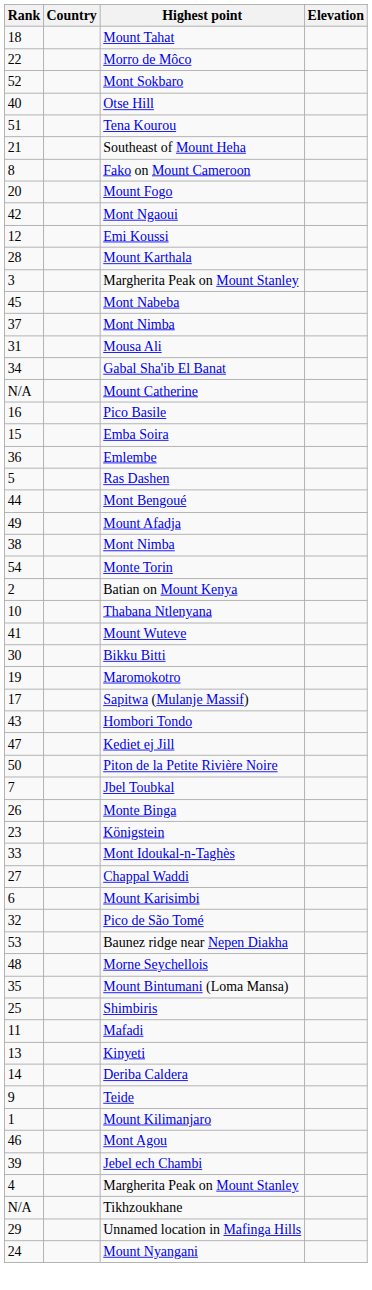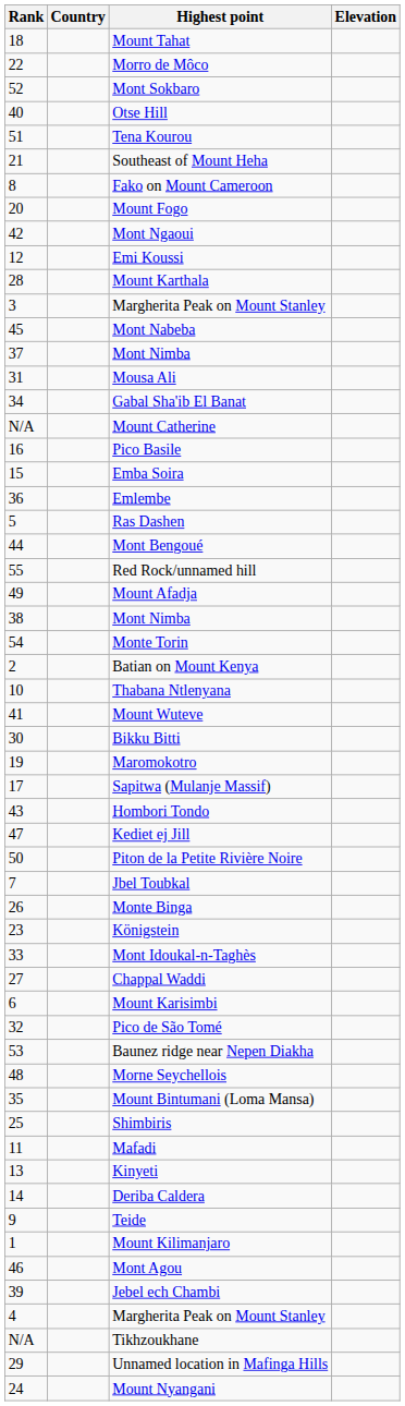 <table class="wikitable sortable">
 <tr>
 <th scope"col">Rank</th>
 <th scope"col">Country</th>
 <th scope"col">Highest point</th>
 <th scope"col" data-sort-type="number">Elevation</th>
 </tr>
 <tr>
 <td>18</td>
 <td></td>
 <td><a href='#'>Mount Tahat</a></td>
 <td></td>
 </tr>
 <tr>
 <td>22</td>
 <td></td>
 <td><a href='#'>Morro de Môco</a></td>
 <td></td>
 </tr>
 <tr>
 <td>52</td>
 <td></td>
 <td><a href='#'>Mont Sokbaro</a></td>
 <td></td>
 </tr>
 <tr>
 <td>40</td>
 <td></td>
 <td><a href='#'>Otse Hill</a></td>
 <td></td>
 </tr>
 <tr>
 <td>51</td>
 <td></td>
 <td><a href='#'>Tena Kourou</a></td>
 <td></td>
 </tr>
 <tr>
 <td>21</td>
 <td></td>
 <td>Southeast of <a href='#'>Mount Heha</a></td>
 <td></td>
 </tr>
 <tr>
 <td>8</td>
 <td></td>
 <td><a href='#'>Fako</a> on <a href='#'>Mount Cameroon</a></td>
 <td></td>
 </tr>
 <tr>
 <td>20</td>
 <td></td>
 <td><a href='#'>Mount Fogo</a></td>
 <td></td>
 </tr>
 <tr>
 <td>42</td>
 <td></td>
 <td><a href='#'>Mont Ngaoui</a></td>
 <td></td>
 </tr>
 <tr>
 <td>12</td>
 <td></td>
 <td><a href='#'>Emi Koussi</a></td>
 <td></td>
 </tr>
 <tr>
 <td>28</td>
 <td></td>
 <td><a href='#'>Mount Karthala</a></td>
 <td></td>
 </tr>
 <tr>
 <td>3</td>
 <td></td>
 <td>Margherita Peak on <a href='#'>Mount Stanley</a></td>
 <td></td>
 </tr>
 <tr>
 <td>45</td>
 <td></td>
 <td><a href='#'>Mont Nabeba</a></td>
 <td></td>
 </tr>
 <tr>
 <td>37</td>
 <td></td>
 <td><a href='#'>Mont Nimba</a></td>
 <td></td>
 </tr>
 <tr>
 <td>31</td>
 <td></td>
 <td><a href='#'>Mousa Ali</a></td>
 <td></td>
 </tr>
 <tr>
 <td>34</td>
 <td></td>
 <td><a href='#'>Gabal Sha'ib El Banat</a></td>
 <td></td>
 </tr>
 <tr>
 <td>N/A</td>
 <td></td>
 <td><a href='#'>Mount Catherine</a></td>
 <td></td>
 </tr>
 <tr>
 <td>16</td>
 <td></td>
 <td><a href='#'>Pico Basile</a></td>
 <td></td>
 </tr>
 <tr>
 <td>15</td>
 <td></td>
 <td><a href='#'>Emba Soira</a></td>
 <td></td>
 </tr>
 <tr>
 <td>36</td>
 <td></td>
 <td><a href='#'>Emlembe</a></td>
 <td></td>
 </tr>
 <tr>
 <td>5</td>
 <td></td>
 <td><a href='#'>Ras Dashen</a></td>
 <td></td>
 </tr>
 <tr>
 <td>44</td>
 <td></td>
 <td><a href='#'>Mont Bengoué</a></td>
+<td></td>
+</tr>
+<tr>
+<td>55</td>
+<td></td>
+<td>Red Rock/unnamed hill</td>
 <td></td>
 </tr>
 <tr>
 <td>49</td>
 <td></td>
 <td><a href='#'>Mount Afadja</a></td>
 <td></td>
 </tr>
 <tr>
 <td>38</td>
 <td></td>
 <td><a href='#'>Mont Nimba</a></td>
 <td></td>
 </tr>
 <tr>
 <td>54</td>
 <td></td>
 <td><a href='#'>Monte Torin</a></td>
 <td></td>
 </tr>
 <tr>
 <td>2</td>
 <td></td>
 <td>Batian on <a href='#'>Mount Kenya</a></td>
 <td></td>
 </tr>
 <tr>
 <td>10</td>
 <td></td>
 <td><a href='#'>Thabana Ntlenyana</a></td>
 <td></td>
 </tr>
 <tr>
 <td>41</td>
 <td></td>
 <td><a href='#'>Mount Wuteve</a></td>
 <td></td>
 </tr>
 <tr>
 <td>30</td>
 <td></td>
 <td><a href='#'>Bikku Bitti</a></td>
 <td></td>
 </tr>
 <tr>
 <td>19</td>
 <td></td>
 <td><a href='#'>Maromokotro</a></td>
 <td></td>
 </tr>
 <tr>
 <td>17</td>
 <td></td>
 <td><a href='#'>Sapitwa</a> (<a href='#'>Mulanje Massif</a>)</td>
 <td></td>
 </tr>
 <tr>
 <td>43</td>
 <td></td>
 <td><a href='#'>Hombori Tondo</a></td>
 <td></td>
 </tr>
 <tr>
 <td>47</td>
 <td></td>
 <td><a href='#'>Kediet ej Jill</a></td>
 <td></td>
 </tr>
 <tr>
 <td>50</td>
 <td></td>
 <td><a href='#'>Piton de la Petite Rivière Noire</a></td>
 <td></td>
 </tr>
 <tr>
 <td>7</td>
 <td></td>
 <td><a href='#'>Jbel Toubkal</a></td>
 <td></td>
 </tr>
 <tr>
 <td>26</td>
 <td></td>
 <td><a href='#'>Monte Binga</a></td>
 <td></td>
 </tr>
 <tr>
 <td>23</td>
 <td></td>
 <td><a href='#'>Königstein</a></td>
 <td></td>
 </tr>
 <tr>
 <td>33</td>
 <td></td>
 <td><a href='#'>Mont Idoukal-n-Taghès</a></td>
 <td></td>
 </tr>
 <tr>
 <td>27</td>
 <td></td>
 <td><a href='#'>Chappal Waddi</a></td>
 <td></td>
 </tr>
 <tr>
 <td>6</td>
 <td></td>
 <td><a href='#'>Mount Karisimbi</a></td>
 <td></td>
 </tr>
 <tr>
 <td>32</td>
 <td></td>
 <td><a href='#'>Pico de São Tomé</a></td>
 <td></td>
 </tr>
 <tr>
 <td>53</td>
 <td></td>
 <td>Baunez ridge near <a href='#'>Nepen Diakha</a></td>
 <td></td>
 </tr>
 <tr>
 <td>48</td>
 <td></td>
 <td><a href='#'>Morne Seychellois</a></td>
 <td></td>
 </tr>
 <tr>
 <td>35</td>
 <td></td>
 <td><a href='#'>Mount Bintumani</a> (Loma Mansa)</td>
 <td></td>
 </tr>
 <tr>
 <td>25</td>
 <td></td>
 <td><a href='#'>Shimbiris</a></td>
 <td></td>
 </tr>
 <tr>
 <td>11</td>
 <td></td>
 <td><a href='#'>Mafadi</a></td>
 <td></td>
 </tr>
 <tr>
 <td>13</td>
 <td></td>
 <td><a href='#'>Kinyeti</a></td>
 <td></td>
 </tr>
 <tr>
 <td>14</td>
 <td></td>
 <td><a href='#'>Deriba Caldera</a></td>
 <td></td>
 </tr>
 <tr>
 <td>9</td>
 <td></td>
 <td><a href='#'>Teide</a></td>
 <td></td>
 </tr>
 <tr>
 <td>1</td>
 <td></td>
 <td><a href='#'>Mount Kilimanjaro</a></td>
 <td></td>
 </tr>
 <tr>
 <td>46</td>
 <td></td>
 <td><a href='#'>Mont Agou</a></td>
 <td></td>
 </tr>
 <tr>
 <td>39</td>
 <td></td>
 <td><a href='#'>Jebel ech Chambi</a></td>
 <td></td>
 </tr>
 <tr>
 <td>4</td>
 <td></td>
 <td>Margherita Peak on <a href='#'>Mount Stanley</a></td>
 <td></td>
 </tr>
 <tr>
 <td>N/A</td>
 <td><em></em></td>
 <td>Tikhzoukhane</td>
 <td></td>
 </tr>
 <tr>
 <td>29</td>
 <td></td>
 <td>Unnamed location in <a href='#'>Mafinga Hills</a></td>
 <td></td>
 </tr>
 <tr>
 <td>24</td>
 <td></td>
 <td><a href='#'>Mount Nyangani</a></td>
 <td></td>
 </tr>
 </table>
